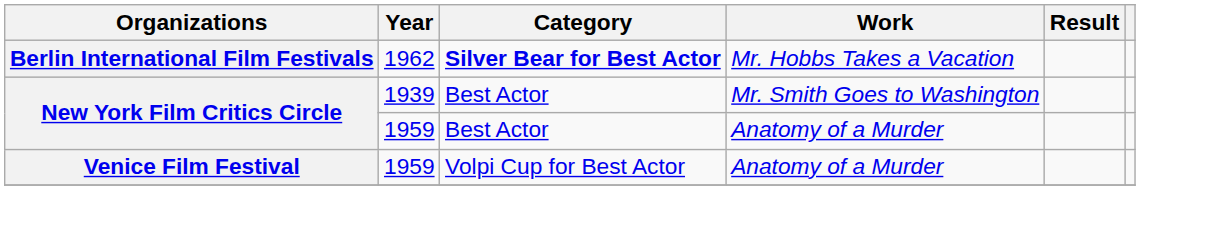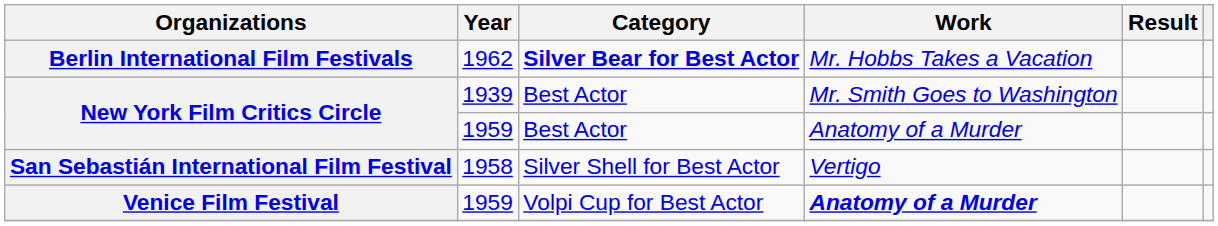 <table class= "wikitable plainrowheaders sortable">
 <tr>
 <th>Organizations</th>
 <th scope="col">Year</th>
 <th scope="col">Category</th>
 <th scope="col">Work</th>
 <th scope="col">Result</th>
 <th scope="col" class="unsortable"></th>
 </tr>
 <tr>
 <th scope="row" rowspan="1"><a href='#'>Berlin International Film Festivals</a></th>
 <td style="text-align:center;"><a href='#'>1962</a></td>
 <td><strong><a href='#'>Silver Bear for Best Actor</a></strong></td>
 <td><em><a href='#'>Mr. Hobbs Takes a Vacation</a></em></td>
 <td></td>
 <td style="text-align:center;"></td>
 </tr>
 <tr>
 <th scope="row" rowspan="2"><a href='#'>New York Film Critics Circle</a></th>
 <td style="text-align:center;"><a href='#'>1939</a></td>
 <td><a href='#'>Best Actor</a></td>
 <td><em><a href='#'>Mr. Smith Goes to Washington</a></em></td>
 <td></td>
 <td style="text-align:center;"></td>
 </tr>
 <tr>
 <td style="text-align:center;"><a href='#'>1959</a></td>
 <td><a href='#'>Best Actor</a></td>
 <td><em><a href='#'>Anatomy of a Murder</a></em></td>
 <td></td>
 <td style="text-align:center;"></td>
 </tr>
 <tr>
+<th scope="row" rowspan="1"><a href='#'>San Sebastián International Film Festival</a></th>
+<td style="text-align:center;"><a href='#'>1958</a></td>
+<td><a href='#'>Silver Shell for Best Actor</a></td>
+<td><em><a href='#'>Vertigo</a></em></td>
+<td></td>
+<td style="text-align:center;"></td>
+</tr>
+<tr>
 <th scope="row" rowspan="1"><a href='#'>Venice Film Festival</a></th>
 <td style="text-align:center;"><a href='#'>1959</a></td>
 <td><a href='#'>Volpi Cup for Best Actor</a></td>
-<td><em><a href='#'>Anatomy of a Murder</a></em></td>
+<td><strong><em><a href='#'>Anatomy of a Murder</a></em></strong></td>
 <td></td>
 <td style="text-align:center;"></td>
 </tr>
 <tr>
 </tr>
 </table>
